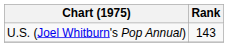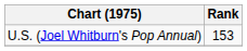 <table class="wikitable">
 <tr>
 <th align="left">Chart (1975)</th>
 <th style="text-align:center;">Rank</th>
 </tr>
 <tr>
 <td>U.S. (<a href='#'>Joel Whitburn</a>'s <em>Pop Annual</em>)</td>
-<td style="text-align:center;">143</td>
+<td style="text-align:center;">153</td>
 </tr>
 <tr>
 </tr>
 </table>
